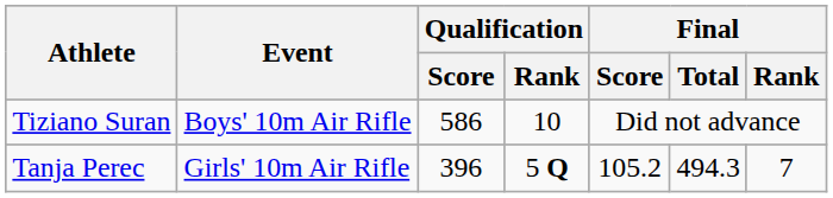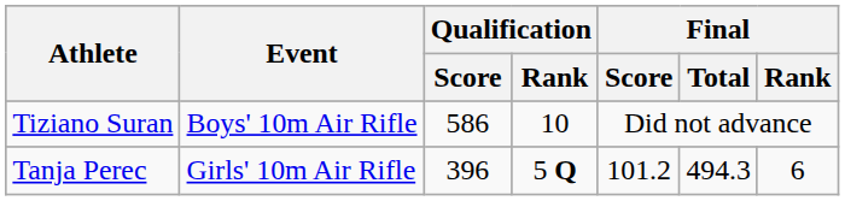 <table class="wikitable" style="font-size:90%">
 <tr>
 <th rowspan="2">Athlete</th>
 <th rowspan="2">Event</th>
 <th colspan="2">Qualification</th>
 <th colspan="3">Final</th>
 </tr>
 <tr>
 <th>Score</th>
 <th>Rank</th>
 <th>Score</th>
 <th>Total</th>
 <th>Rank</th>
 </tr>
 <tr>
 <td><a href='#'>Tiziano Suran</a></td>
 <td><a href='#'>Boys' 10m Air Rifle</a></td>
 <td align=center>586</td>
 <td align=center>10</td>
 <td colspan=3 align=center>Did not advance</td>
 </tr>
 <tr>
 <td><a href='#'>Tanja Perec</a></td>
 <td><a href='#'>Girls' 10m Air Rifle</a></td>
 <td align=center>396</td>
 <td align=center>5 <strong>Q</strong></td>
-<td align=center>105.2</td>
+<td align=center>101.2</td>
 <td align=center>494.3</td>
-<td align=center>7</td>
+<td align=center>6</td>
 </tr>
 </table>
